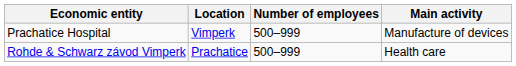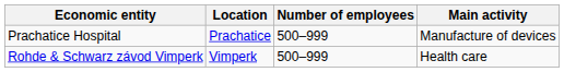 <table class="wikitable sortable">
 <tr>
 <th>Economic entity</th>
 <th>Location</th>
 <th>Number of employees</th>
 <th>Main activity</th>
 </tr>
 <tr>
 <td>Prachatice Hospital</td>
-<td><a href='#'>Vimperk</a></td>
+<td><a href='#'>Prachatice</a></td>
 <td>500–999</td>
 <td>Manufacture of devices</td>
 </tr>
 <tr>
 <td><a href='#'>Rohde & Schwarz závod Vimperk</a></td>
-<td><a href='#'>Prachatice</a></td>
+<td><a href='#'>Vimperk</a></td>
 <td>500–999</td>
 <td>Health care</td>
 </tr>
 </table>
